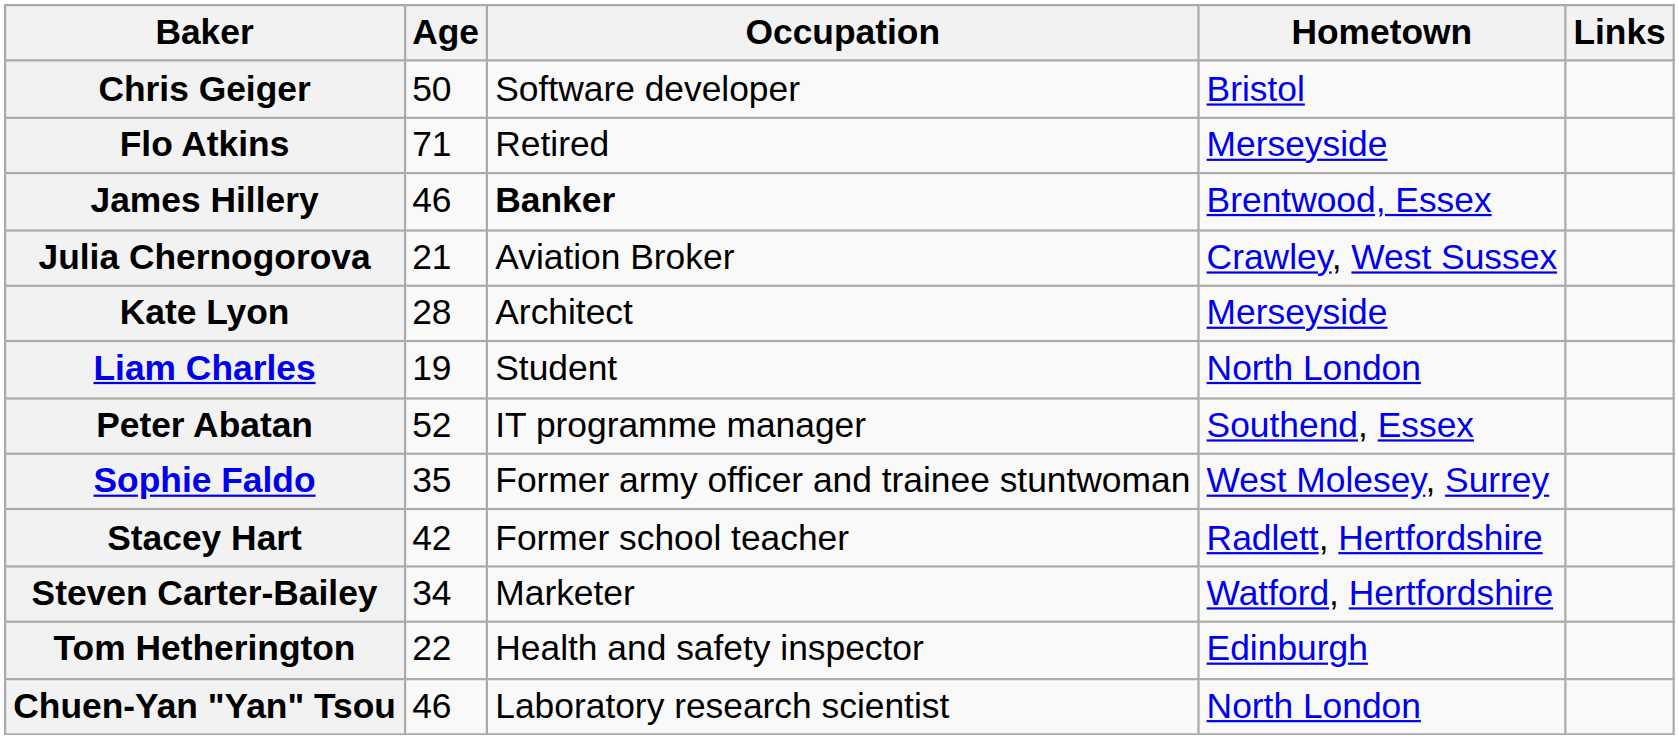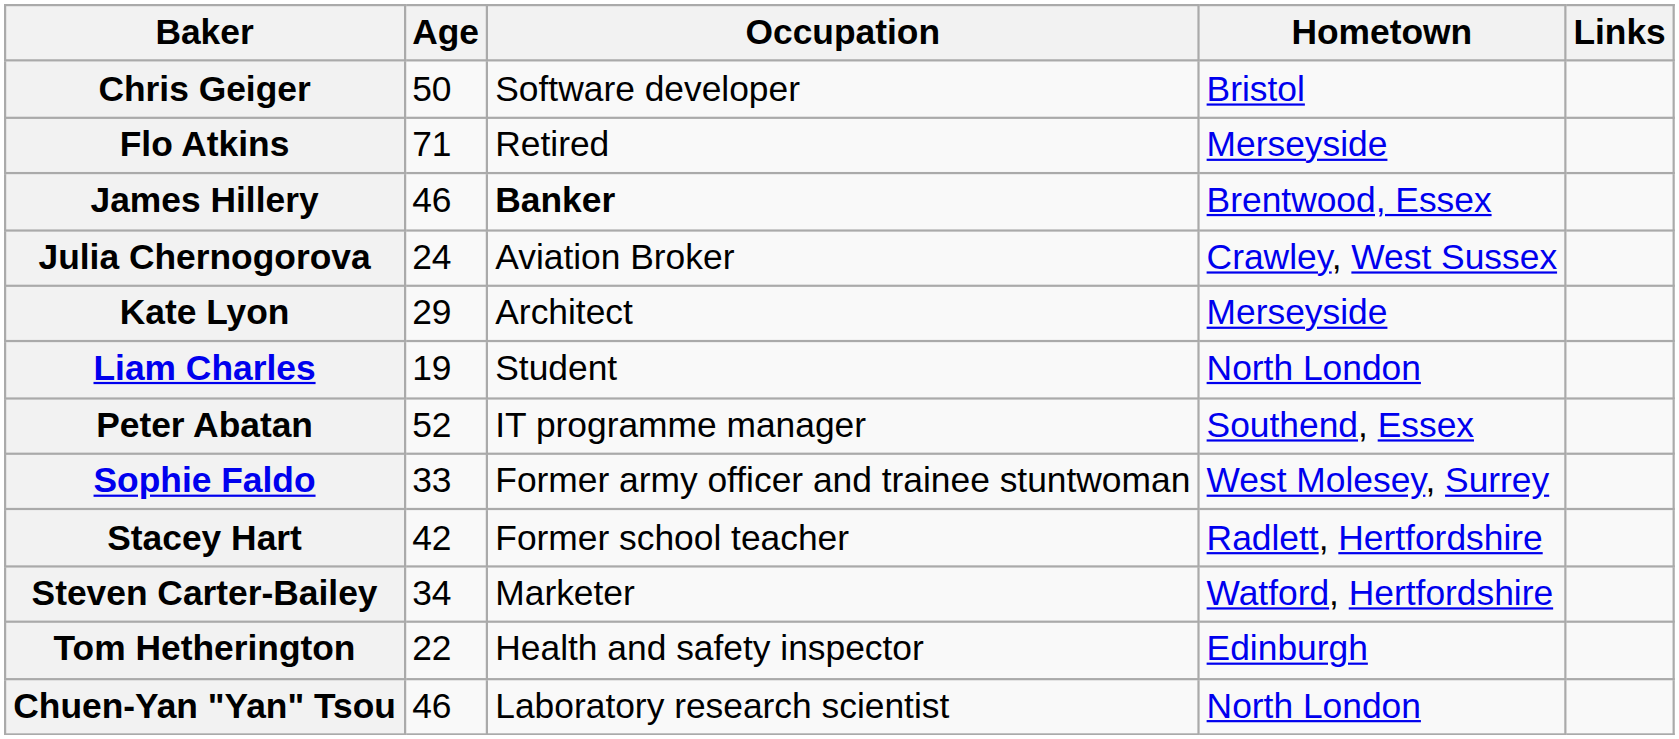 <table class="wikitable sortable col2center">
 <tr>
 <th scope="col">Baker</th>
 <th scope="col">Age</th>
 <th scope="col" class="unsortable">Occupation</th>
 <th scope="col" class="unsortable">Hometown</th>
 <th scope="col" class="unsortable">Links</th>
 </tr>
 <tr>
 <th scope="row">Chris Geiger</th>
 <td>50</td>
 <td>Software developer</td>
 <td><a href='#'>Bristol</a></td>
 <td></td>
 </tr>
 <tr>
 <th scope="row">Flo Atkins</th>
 <td>71</td>
 <td>Retired</td>
 <td><a href='#'>Merseyside</a></td>
 <td></td>
 </tr>
 <tr>
 <th scope="row">James Hillery</th>
 <td>46</td>
 <td><strong>Banker</strong></td>
 <td><a href='#'>Brentwood, Essex</a></td>
 <td></td>
 </tr>
 <tr>
 <th scope="row">Julia Chernogorova</th>
-<td>21</td>
+<td>24</td>
 <td>Aviation Broker</td>
 <td><a href='#'>Crawley</a>, <a href='#'>West Sussex</a></td>
 <td></td>
 </tr>
 <tr>
 <th scope="row">Kate Lyon</th>
-<td>28</td>
+<td>29</td>
 <td>Architect</td>
 <td><a href='#'>Merseyside</a></td>
 <td></td>
 </tr>
 <tr>
 <th scope="row"><a href='#'>Liam Charles</a></th>
 <td>19</td>
 <td>Student</td>
 <td><a href='#'>North London</a></td>
 <td></td>
 </tr>
 <tr>
 <th scope="row">Peter Abatan</th>
 <td>52</td>
 <td>IT programme manager</td>
 <td><a href='#'>Southend</a>, <a href='#'>Essex</a></td>
 <td></td>
 </tr>
 <tr>
 <th scope="row"><a href='#'>Sophie Faldo</a></th>
-<td>35</td>
+<td>33</td>
 <td>Former army officer and trainee stuntwoman</td>
 <td><a href='#'>West Molesey</a>, <a href='#'>Surrey</a></td>
 <td></td>
 </tr>
 <tr>
 <th scope="row">Stacey Hart</th>
 <td>42</td>
 <td>Former school teacher</td>
 <td><a href='#'>Radlett</a>, <a href='#'>Hertfordshire</a></td>
 <td></td>
 </tr>
 <tr>
 <th scope="row">Steven Carter-Bailey</th>
 <td>34</td>
 <td>Marketer</td>
 <td><a href='#'>Watford</a>, <a href='#'>Hertfordshire</a></td>
 <td></td>
 </tr>
 <tr>
 <th scope="row">Tom Hetherington</th>
 <td>22</td>
 <td>Health and safety inspector</td>
 <td><a href='#'>Edinburgh</a></td>
 <td></td>
 </tr>
 <tr>
 <th scope="row">Chuen-Yan "Yan" Tsou</th>
 <td>46</td>
 <td>Laboratory research scientist</td>
 <td><a href='#'>North London</a></td>
 <td></td>
 </tr>
 </table>
